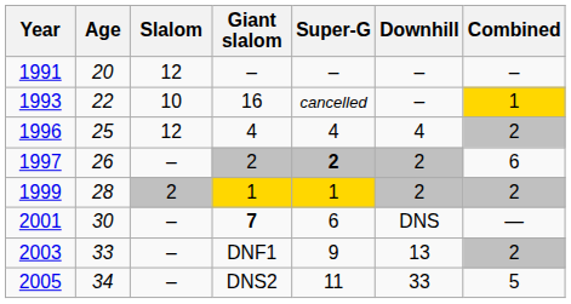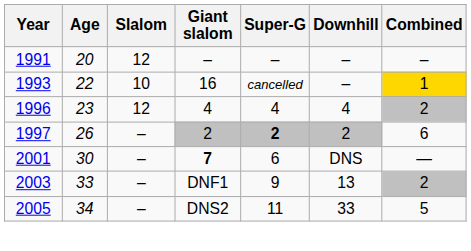 <table class=wikitable style="text-align:center">
 <tr>
 <th>  Year  </th>
 <th> Age </th>
 <th> Slalom </th>
 <th> Giant <br> slalom </th>
 <th>Super-G</th>
 <th>Downhill</th>
 <th>Combined</th>
 </tr>
 <tr>
 <td><a href='#'>1991</a></td>
 <td><em>20</em></td>
 <td>12</td>
 <td>–</td>
 <td>–</td>
 <td>–</td>
 <td>–</td>
 </tr>
 <tr>
 <td><a href='#'>1993</a></td>
 <td><em>22</em></td>
 <td>10</td>
 <td>16</td>
 <td><small><em>cancelled</em></small></td>
 <td>–</td>
 <td style="background:gold;">1</td>
 </tr>
 <tr>
 <td><a href='#'>1996</a></td>
-<td><em>25</em></td>
+<td><em>23</em></td>
 <td>12</td>
 <td>4</td>
 <td>4</td>
 <td>4</td>
 <td style="background:silver;">2</td>
 </tr>
 <tr>
 <td><a href='#'>1997</a></td>
 <td><em>26</em></td>
 <td>–</td>
 <td style="background:silver;">2</td>
 <td style="background:silver;"><strong>2</strong></td>
 <td style="background:silver;">2</td>
 <td>6</td>
-</tr>
-<tr>
-<td><a href='#'>1999</a></td>
-<td><em>28</em></td>
-<td style="background:silver;">2</td>
-<td style="background:gold;">1</td>
-<td style="background:gold;">1</td>
-<td style="background:silver;">2</td>
-<td style="background:silver;">2</td>
 </tr>
 <tr>
 <td><a href='#'>2001</a></td>
 <td><em>30</em></td>
 <td>–</td>
 <td><strong>7</strong></td>
 <td>6</td>
 <td>DNS</td>
 <td>—</td>
 </tr>
 <tr>
 <td><a href='#'>2003</a></td>
 <td><em>33</em></td>
 <td>–</td>
 <td>DNF1</td>
 <td>9</td>
 <td>13</td>
 <td style="background:silver;">2</td>
 </tr>
 <tr>
 <td><a href='#'>2005</a></td>
 <td><em>34</em></td>
 <td>–</td>
 <td>DNS2</td>
 <td>11</td>
 <td>33</td>
 <td>5</td>
 </tr>
 </table>
